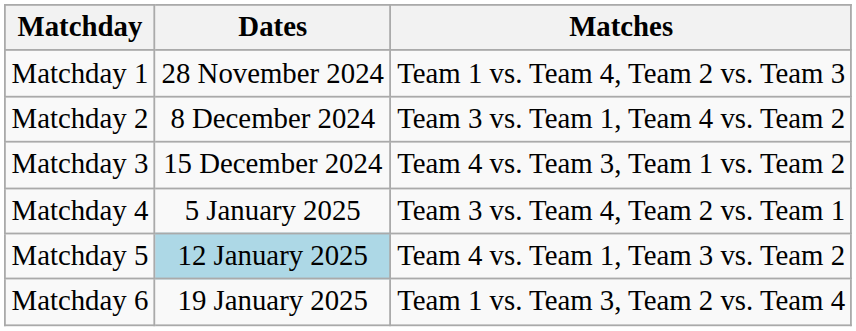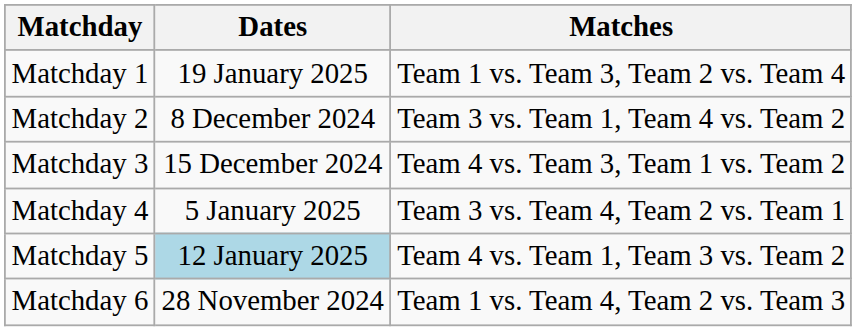 <table class="wikitable" style="text-align:center">
 <tr>
 <th>Matchday</th>
 <th>Dates</th>
 <th>Matches</th>
 </tr>
 <tr>
 <td>Matchday 1</td>
-<td>28 November 2024</td>
-<td>Team 1 vs. Team 4, Team 2 vs. Team 3</td>
+<td>19 January 2025</td>
+<td>Team 1 vs. Team 3, Team 2 vs. Team 4</td>
 </tr>
 <tr>
 <td>Matchday 2</td>
 <td>8 December 2024</td>
 <td>Team 3 vs. Team 1, Team 4 vs. Team 2</td>
 </tr>
 <tr>
 <td>Matchday 3</td>
 <td>15 December 2024</td>
 <td>Team 4 vs. Team 3, Team 1 vs. Team 2</td>
 </tr>
 <tr>
 <td>Matchday 4</td>
 <td>5 January 2025</td>
 <td>Team 3 vs. Team 4, Team 2 vs. Team 1</td>
 </tr>
 <tr>
 <td>Matchday 5</td>
 <td style="background: lightblue;">12 January 2025</td>
 <td>Team 4 vs. Team 1, Team 3 vs. Team 2</td>
 </tr>
 <tr>
 <td>Matchday 6</td>
-<td>19 January 2025</td>
-<td>Team 1 vs. Team 3, Team 2 vs. Team 4</td>
+<td>28 November 2024</td>
+<td>Team 1 vs. Team 4, Team 2 vs. Team 3</td>
 </tr>
 </table>
